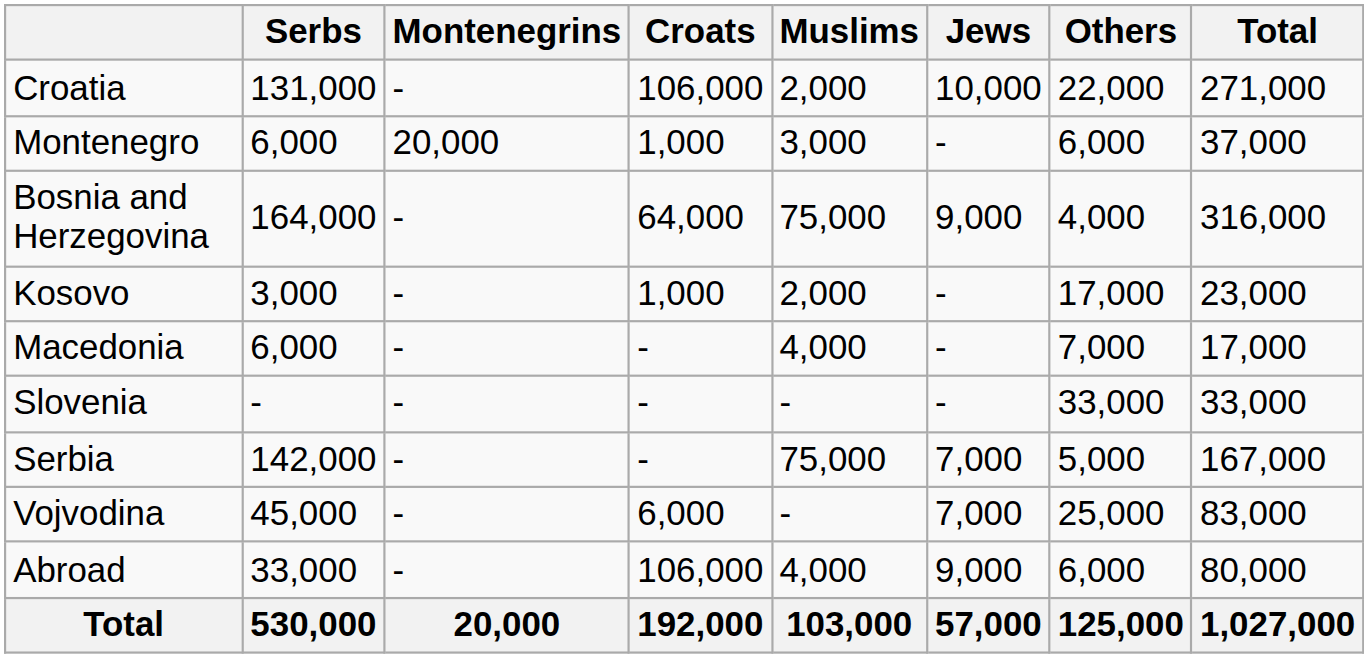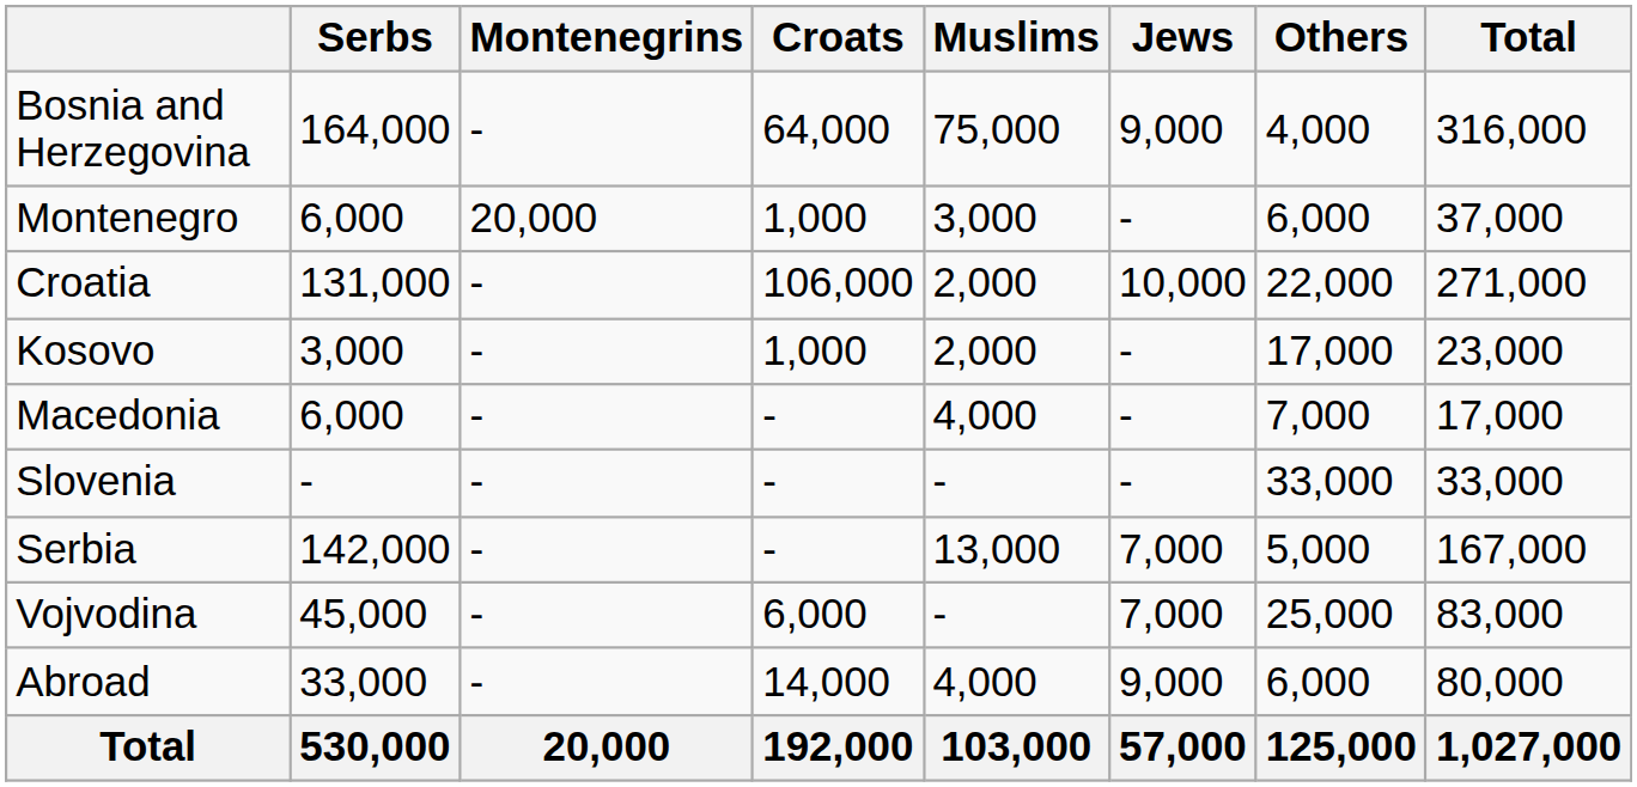 <table class="wikitable" style="margin-right: auto; margin-right: auto; border: none;">
 <tr>
 <th></th>
 <th>Serbs</th>
 <th>Montenegrins</th>
 <th>Croats</th>
 <th>Muslims</th>
 <th>Jews</th>
 <th>Others</th>
 <th>Total</th>
 </tr>
 <tr>
-<td>Croatia</td>
-<td>131,000</td>
+<td>Bosnia and Herzegovina</td>
+<td>164,000</td>
 <td>-</td>
-<td>106,000</td>
-<td>2,000</td>
-<td>10,000</td>
-<td>22,000</td>
-<td>271,000</td>
+<td>64,000</td>
+<td>75,000</td>
+<td>9,000</td>
+<td>4,000</td>
+<td>316,000</td>
 </tr>
 <tr>
 <td>Montenegro</td>
 <td>6,000</td>
 <td>20,000</td>
 <td>1,000</td>
 <td>3,000</td>
 <td>-</td>
 <td>6,000</td>
 <td>37,000</td>
 </tr>
 <tr>
-<td>Bosnia and Herzegovina</td>
-<td>164,000</td>
+<td>Croatia</td>
+<td>131,000</td>
 <td>-</td>
-<td>64,000</td>
-<td>75,000</td>
-<td>9,000</td>
-<td>4,000</td>
-<td>316,000</td>
+<td>106,000</td>
+<td>2,000</td>
+<td>10,000</td>
+<td>22,000</td>
+<td>271,000</td>
 </tr>
 <tr>
 <td>Kosovo</td>
 <td>3,000</td>
 <td>-</td>
 <td>1,000</td>
 <td>2,000</td>
 <td>-</td>
 <td>17,000</td>
 <td>23,000</td>
 </tr>
 <tr>
 <td>Macedonia</td>
 <td>6,000</td>
 <td>-</td>
 <td>-</td>
 <td>4,000</td>
 <td>-</td>
 <td>7,000</td>
 <td>17,000</td>
 </tr>
 <tr>
 <td>Slovenia</td>
 <td>-</td>
 <td>-</td>
 <td>-</td>
 <td>-</td>
 <td>-</td>
 <td>33,000</td>
 <td>33,000</td>
 </tr>
 <tr>
 <td>Serbia</td>
 <td>142,000</td>
 <td>-</td>
 <td>-</td>
-<td>75,000</td>
+<td>13,000</td>
 <td>7,000</td>
 <td>5,000</td>
 <td>167,000</td>
 </tr>
 <tr>
 <td>Vojvodina</td>
 <td>45,000</td>
 <td>-</td>
 <td>6,000</td>
 <td>-</td>
 <td>7,000</td>
 <td>25,000</td>
 <td>83,000</td>
 </tr>
 <tr>
 <td>Abroad</td>
 <td>33,000</td>
 <td>-</td>
-<td>106,000</td>
+<td>14,000</td>
 <td>4,000</td>
 <td>9,000</td>
 <td>6,000</td>
 <td>80,000</td>
 </tr>
 <tr>
 <th>Total</th>
 <th>530,000</th>
 <th>20,000</th>
 <th>192,000</th>
 <th>103,000</th>
 <th>57,000</th>
 <th>125,000</th>
 <th>1,027,000</th>
 </tr>
 </table>
